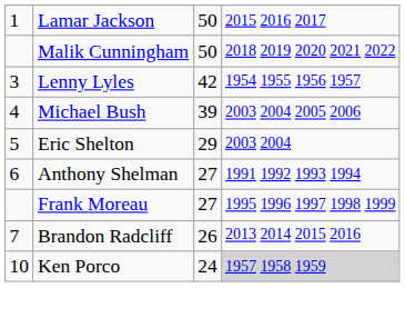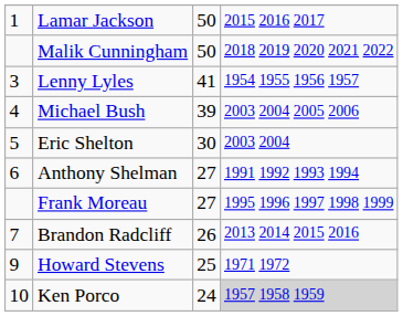 <table class="wikitable">
 <tr>
 </tr>
 <tr>
 <td>1</td>
 <td><a href='#'>Lamar Jackson</a></td>
 <td>50</td>
 <td style="font-size:80%;"><a href='#'>2015</a> <a href='#'>2016</a> <a href='#'>2017</a></td>
 </tr>
 <tr>
 <td></td>
 <td><a href='#'>Malik Cunningham</a></td>
 <td>50</td>
 <td style="font-size:80%;"><a href='#'>2018</a> <a href='#'>2019</a> <a href='#'>2020</a> <a href='#'>2021</a> <a href='#'>2022</a></td>
 </tr>
 <tr>
 <td>3</td>
 <td><a href='#'>Lenny Lyles</a></td>
-<td>42</td>
+<td>41</td>
 <td style="font-size:80%;"><a href='#'>1954</a> <a href='#'>1955</a> <a href='#'>1956</a> <a href='#'>1957</a></td>
 </tr>
 <tr>
 <td>4</td>
 <td><a href='#'>Michael Bush</a></td>
 <td>39</td>
 <td style="font-size:80%;"><a href='#'>2003</a> <a href='#'>2004</a> <a href='#'>2005</a> <a href='#'>2006</a></td>
 </tr>
 <tr>
 <td>5</td>
 <td>Eric Shelton</td>
-<td>29</td>
+<td>30</td>
 <td style="font-size:80%;"><a href='#'>2003</a> <a href='#'>2004</a></td>
 </tr>
 <tr>
 <td>6</td>
 <td>Anthony Shelman</td>
 <td>27</td>
 <td style="font-size:80%;"><a href='#'>1991</a> <a href='#'>1992</a> <a href='#'>1993</a> <a href='#'>1994</a></td>
 </tr>
 <tr>
 <td></td>
 <td><a href='#'>Frank Moreau</a></td>
 <td>27</td>
 <td style="font-size:80%;"><a href='#'>1995</a> <a href='#'>1996</a> <a href='#'>1997</a> <a href='#'>1998</a> <a href='#'>1999</a></td>
 </tr>
 <tr>
 <td>7</td>
 <td>Brandon Radcliff</td>
 <td>26</td>
 <td style="font-size:80%;"><a href='#'>2013</a> <a href='#'>2014</a> <a href='#'>2015</a> <a href='#'>2016</a></td>
 </tr>
 <tr>
+<td>9</td>
+<td><a href='#'>Howard Stevens</a></td>
+<td>25</td>
+<td style="font-size:80%;"><a href='#'>1971</a> <a href='#'>1972</a></td>
+</tr>
+<tr>
 <td>10</td>
 <td>Ken Porco</td>
 <td>24</td>
 <td style="background: lightgrey; font-size:80%;"><a href='#'>1957</a> <a href='#'>1958</a> <a href='#'>1959</a></td>
 </tr>
 </table>
